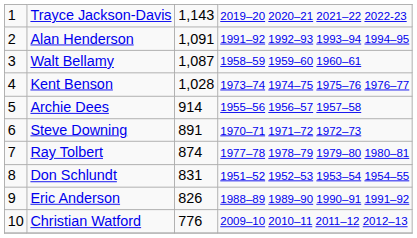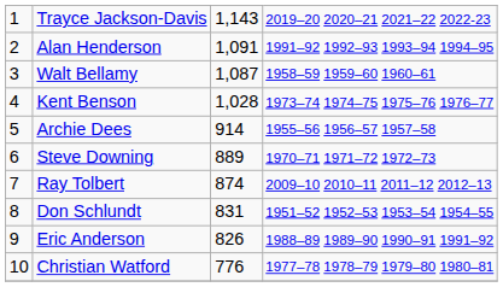 <table class="wikitable">
 <tr>
 <td>1</td>
 <td><a href='#'>Trayce Jackson-Davis</a></td>
 <td>1,143</td>
 <td style="font-size:80%;"><a href='#'>2019–20</a> <a href='#'>2020–21</a> <a href='#'>2021–22</a> <a href='#'>2022-23</a></td>
 </tr>
 <tr>
 <td>2</td>
 <td><a href='#'>Alan Henderson</a></td>
 <td>1,091</td>
 <td style="font-size:80%;"><a href='#'>1991–92</a> <a href='#'>1992–93</a> <a href='#'>1993–94</a> <a href='#'>1994–95</a></td>
 </tr>
 <tr>
 <td>3</td>
 <td><a href='#'>Walt Bellamy</a></td>
 <td>1,087</td>
 <td style="font-size:80%;"><a href='#'>1958–59</a> <a href='#'>1959–60</a> <a href='#'>1960–61</a></td>
 </tr>
 <tr>
 <td>4</td>
 <td><a href='#'>Kent Benson</a></td>
 <td>1,028</td>
 <td style="font-size:80%;"><a href='#'>1973–74</a> <a href='#'>1974–75</a> <a href='#'>1975–76</a> <a href='#'>1976–77</a></td>
 </tr>
 <tr>
 <td>5</td>
 <td><a href='#'>Archie Dees</a></td>
 <td>914</td>
 <td style="font-size:80%;"><a href='#'>1955–56</a> <a href='#'>1956–57</a> <a href='#'>1957–58</a></td>
 </tr>
 <tr>
 <td>6</td>
 <td><a href='#'>Steve Downing</a></td>
-<td>891</td>
+<td>889</td>
 <td style="font-size:80%;"><a href='#'>1970–71</a> <a href='#'>1971–72</a> <a href='#'>1972–73</a></td>
 </tr>
 <tr>
 <td>7</td>
 <td><a href='#'>Ray Tolbert</a></td>
 <td>874</td>
-<td style="font-size:80%;"><a href='#'>1977–78</a> <a href='#'>1978–79</a> <a href='#'>1979–80</a> <a href='#'>1980–81</a></td>
+<td style="font-size:80%;"><a href='#'>2009–10</a> <a href='#'>2010–11</a> <a href='#'>2011–12</a> <a href='#'>2012–13</a></td>
 </tr>
 <tr>
 <td>8</td>
 <td><a href='#'>Don Schlundt</a></td>
 <td>831</td>
 <td style="font-size:80%;"><a href='#'>1951–52</a> <a href='#'>1952–53</a> <a href='#'>1953–54</a> <a href='#'>1954–55</a></td>
 </tr>
 <tr>
 <td>9</td>
 <td><a href='#'>Eric Anderson</a></td>
 <td>826</td>
 <td style="font-size:80%;"><a href='#'>1988–89</a> <a href='#'>1989–90</a> <a href='#'>1990–91</a> <a href='#'>1991–92</a></td>
 </tr>
 <tr>
 <td>10</td>
 <td><a href='#'>Christian Watford</a></td>
 <td>776</td>
-<td style="font-size:80%;"><a href='#'>2009–10</a> <a href='#'>2010–11</a> <a href='#'>2011–12</a> <a href='#'>2012–13</a></td>
+<td style="font-size:80%;"><a href='#'>1977–78</a> <a href='#'>1978–79</a> <a href='#'>1979–80</a> <a href='#'>1980–81</a></td>
 </tr>
 <tr>
 </tr>
 </table>
